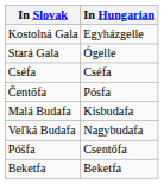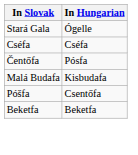 <table class="wikitable collapsible sortable">
 <tr>
 <th>In <a href='#'>Slovak</a></th>
 <th>In <a href='#'>Hungarian</a></th>
-</tr>
-<tr>
-<td>Kostolná Gala</td>
-<td>Egyházgelle</td>
 </tr>
 <tr>
 <td>Stará Gala</td>
 <td>Ógelle</td>
 </tr>
 <tr>
 <td>Cséfa</td>
 <td>Cséfa</td>
 </tr>
 <tr>
 <td>Čentőfa</td>
 <td>Pósfa</td>
 </tr>
 <tr>
 <td>Malá Budafa</td>
 <td>Kisbudafa</td>
 </tr>
 <tr>
-<td>Veľká Budafa</td>
-<td>Nagybudafa</td>
-</tr>
-<tr>
 <td>Póšfa</td>
 <td>Csentőfa</td>
 </tr>
 <tr>
 <td>Beketfa</td>
 <td>Beketfa</td>
 </tr>
 </table>
